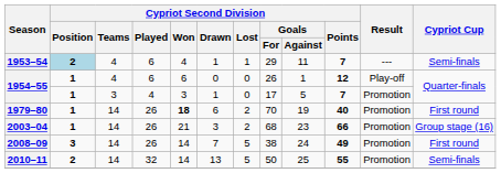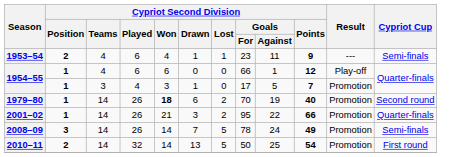 <table class="wikitable sortable" style="font-size:90%">
 <tr>
 <th rowspan=3>Season</th>
 <th colspan=9><a href='#'>Cypriot Second Division</a></th>
 <th rowspan=3>Result</th>
 <th rowspan=3><a href='#'>Cypriot Cup</a></th>
 </tr>
 <tr>
 <th rowspan=2>Position</th>
 <th rowspan=2>Teams</th>
 <th rowspan=2>Played</th>
 <th rowspan=2>Won</th>
 <th rowspan=2>Drawn</th>
 <th rowspan=2>Lost</th>
 <th colspan=2>Goals</th>
 <th rowspan=2>Points</th>
 </tr>
 <tr>
 <th>For</th>
 <th>Against</th>
 </tr>
 <tr>
 <th style="text-align: center;"><a href='#'>1953–54</a></th>
-<td style="background: lightblue; text-align: center;"><strong>2</strong></td>
+<td style="text-align: center;"><strong>2</strong></td>
 <td style="text-align: center;">4</td>
 <td style="text-align: center;">6</td>
 <td style="text-align: center;">4</td>
 <td style="text-align: center;">1</td>
 <td style="text-align: center;">1</td>
-<td style="text-align: center;">29</td>
+<td style="text-align: center;">23</td>
 <td style="text-align: center;">11</td>
-<td style="text-align: center;"><strong>7</strong></td>
+<td style="text-align: center;"><strong>9</strong></td>
 <td style="text-align: center;">---</td>
 <td style="text-align: center;"><a href='#'>Semi-finals</a></td>
 </tr>
 <tr>
 <th style="text-align: center;" rowspan=2><a href='#'>1954–55</a></th>
 <td style="text-align: center;"><strong>1</strong></td>
 <td style="text-align: center;">4</td>
 <td style="text-align: center;">6</td>
 <td style="text-align: center;">6</td>
 <td style="text-align: center;">0</td>
 <td style="text-align: center;">0</td>
-<td style="text-align: center;">26</td>
+<td style="text-align: center;">66</td>
 <td style="text-align: center;">1</td>
 <td style="text-align: center;"><strong>12</strong></td>
 <td style="text-align: center;">Play-off</td>
 <td style="text-align: center;" rowspan=2><a href='#'>Quarter-finals</a></td>
 </tr>
 <tr>
 <td style="text-align: center;"><strong>1</strong></td>
 <td style="text-align: center;">3</td>
 <td style="text-align: center;">4</td>
 <td style="text-align: center;">3</td>
 <td style="text-align: center;">1</td>
 <td style="text-align: center;">0</td>
 <td style="text-align: center;">17</td>
 <td style="text-align: center;">5</td>
 <td style="text-align: center;"><strong>7</strong></td>
 <td style="text-align: center;">Promotion</td>
 </tr>
 <tr>
 <th style="text-align: center;"><a href='#'>1979–80</a></th>
 <td style="text-align: center;"><strong>1</strong></td>
 <td style="text-align: center;">14</td>
 <td style="text-align: center;">26</td>
 <td style="text-align: center;"><strong>18</strong></td>
 <td style="text-align: center;">6</td>
 <td style="text-align: center;">2</td>
 <td style="text-align: center;">70</td>
 <td style="text-align: center;">19</td>
 <td style="text-align: center;"><strong>40</strong></td>
 <td style="text-align: center;">Promotion</td>
-<td style="text-align: center;"><a href='#'>First round</a></td>
+<td style="text-align: center;"><a href='#'>Second round</a></td>
 </tr>
 <tr>
-<th style="text-align: center;"><a href='#'>2003–04</a></th>
+<th style="text-align: center;"><a href='#'>2001–02</a></th>
 <td style="text-align: center;"><strong>1</strong></td>
 <td style="text-align: center;">14</td>
 <td style="text-align: center;">26</td>
 <td style="text-align: center;">21</td>
 <td style="text-align: center;">3</td>
 <td style="text-align: center;">2</td>
-<td style="text-align: center;">68</td>
-<td style="text-align: center;">23</td>
+<td style="text-align: center;">95</td>
+<td style="text-align: center;">22</td>
 <td style="text-align: center;"><strong>66</strong></td>
 <td style="text-align: center;">Promotion</td>
-<td style="text-align: center;"><a href='#'>Group stage (16)</a></td>
+<td style="text-align: center;"><a href='#'>Quarter-finals</a></td>
 </tr>
 <tr>
 <th style="text-align: center;"><a href='#'>2008–09</a></th>
 <td style="text-align: center;"><strong>3</strong></td>
 <td style="text-align: center;">14</td>
 <td style="text-align: center;">26</td>
 <td style="text-align: center;">14</td>
 <td style="text-align: center;">7</td>
 <td style="text-align: center;">5</td>
-<td style="text-align: center;">38</td>
+<td style="text-align: center;">78</td>
 <td style="text-align: center;">24</td>
 <td style="text-align: center;"><strong>49</strong></td>
 <td style="text-align: center;">Promotion</td>
-<td style="text-align: center;"><a href='#'>First round</a></td>
+<td style="text-align: center;"><a href='#'>Semi-finals</a></td>
 </tr>
 <tr>
 <th style="text-align: center;"><a href='#'>2010–11</a></th>
 <td style="text-align: center;"><strong>2</strong></td>
 <td style="text-align: center;">14</td>
 <td style="text-align: center;">32</td>
 <td style="text-align: center;">14</td>
 <td style="text-align: center;">13</td>
 <td style="text-align: center;">5</td>
 <td style="text-align: center;">50</td>
 <td style="text-align: center;">25</td>
-<td style="text-align: center;"><strong>55</strong></td>
+<td style="text-align: center;"><strong>54</strong></td>
 <td style="text-align: center;">Promotion</td>
-<td style="text-align: center;"><a href='#'>Semi-finals</a></td>
+<td style="text-align: center;"><a href='#'>First round</a></td>
 </tr>
 <tr>
 </tr>
 </table>
